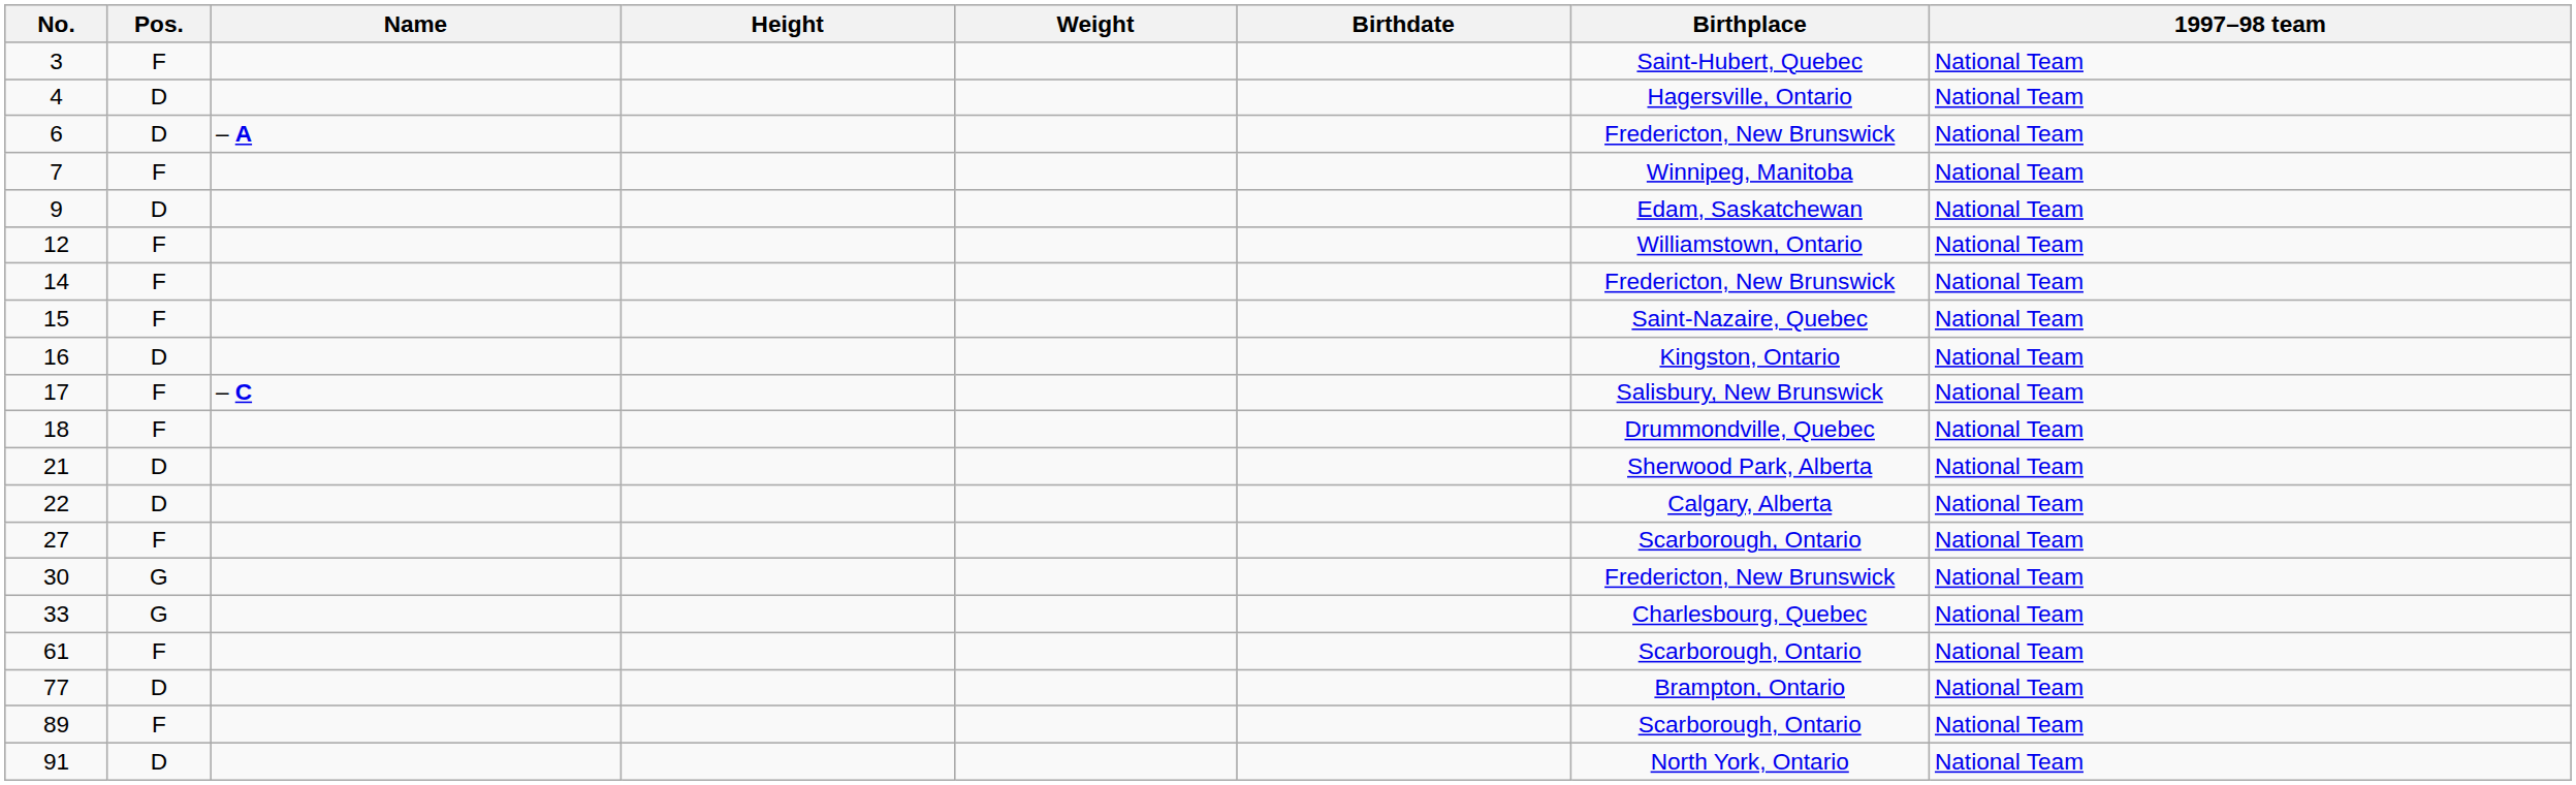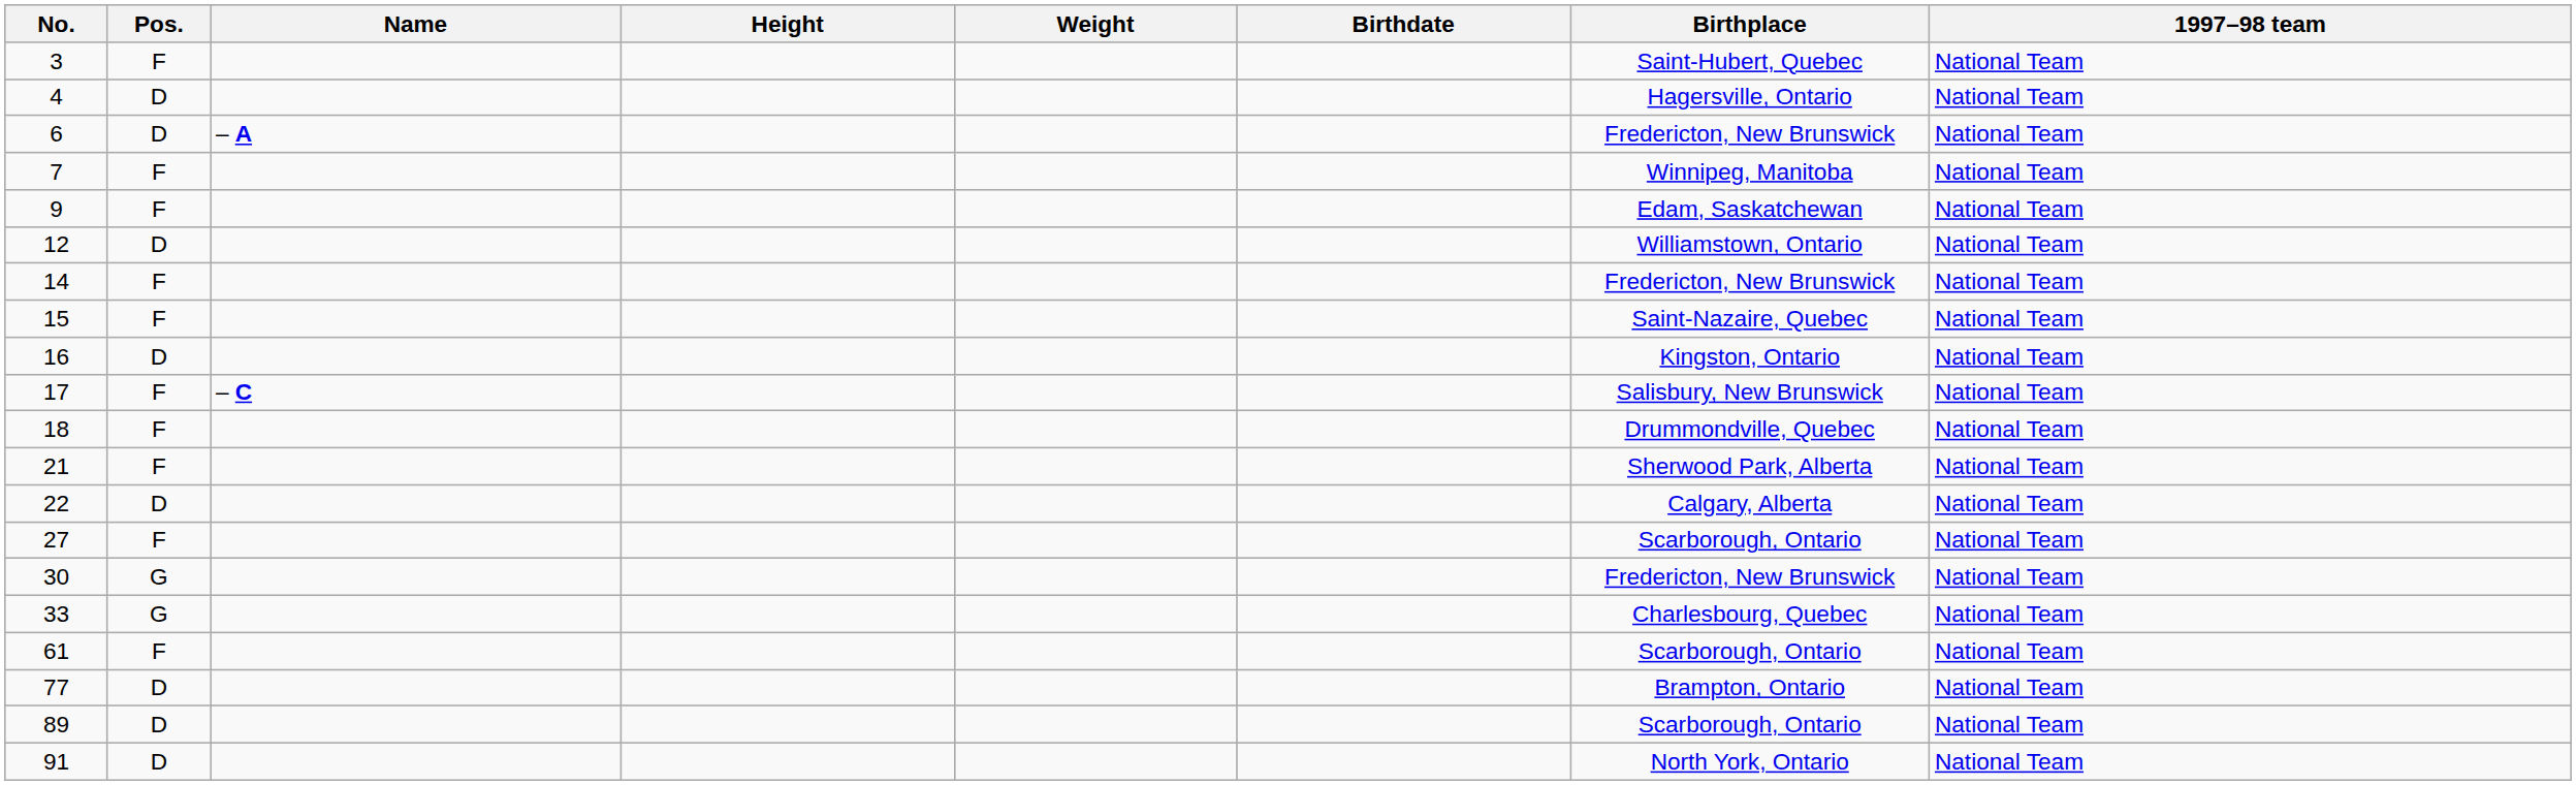 <table width="100%" class="wikitable sortable" style="font-size: 90%; text-align: center;">
 <tr>
 <th style="width:  4%;">No.</th>
 <th style="width:  4%;">Pos.</th>
 <th style="width: 16%;">Name</th>
 <th style="width: 13%;">Height</th>
 <th style="width: 11%;">Weight</th>
 <th style="width: 13%;">Birthdate</th>
 <th style="width: 14%;">Birthplace</th>
 <th style="width: 25%;">1997–98 team</th>
 </tr>
 <tr>
 <td>3</td>
 <td>F</td>
 <td align="left"></td>
 <td></td>
 <td></td>
 <td align="right"></td>
 <td><a href='#'>Saint-Hubert, Quebec</a></td>
 <td align="left"> <a href='#'>National Team</a></td>
 </tr>
 <tr>
 <td>4</td>
 <td>D</td>
 <td align="left"></td>
 <td></td>
 <td></td>
 <td align="right"></td>
 <td><a href='#'>Hagersville, Ontario</a></td>
 <td align="left"> <a href='#'>National Team</a></td>
 </tr>
 <tr>
 <td>6</td>
 <td>D</td>
 <td align="left"> – <strong><a href='#'>A</a></strong></td>
 <td></td>
 <td></td>
 <td align="right"></td>
 <td><a href='#'>Fredericton, New Brunswick</a></td>
 <td align="left"> <a href='#'>National Team</a></td>
 </tr>
 <tr>
 <td>7</td>
 <td>F</td>
 <td align="left"></td>
 <td></td>
 <td></td>
 <td align="right"></td>
 <td><a href='#'>Winnipeg, Manitoba</a></td>
 <td align="left">  <a href='#'>National Team</a></td>
 </tr>
 <tr>
 <td>9</td>
-<td>D</td>
+<td>F</td>
 <td align="left"></td>
 <td></td>
 <td></td>
 <td align="right"></td>
 <td><a href='#'>Edam, Saskatchewan</a></td>
 <td align="left">  <a href='#'>National Team</a></td>
 </tr>
 <tr>
 <td>12</td>
-<td>F</td>
+<td>D</td>
 <td align="left"></td>
 <td></td>
 <td></td>
 <td align="right"></td>
 <td><a href='#'>Williamstown, Ontario</a></td>
 <td align="left"> <a href='#'>National Team</a></td>
 </tr>
 <tr>
 <td>14</td>
 <td>F</td>
 <td align="left"></td>
 <td></td>
 <td></td>
 <td align="right"></td>
 <td><a href='#'>Fredericton, New Brunswick</a></td>
 <td align="left"> <a href='#'>National Team</a></td>
 </tr>
 <tr>
 <td>15</td>
 <td>F</td>
 <td align="left"></td>
 <td></td>
 <td></td>
 <td align="right"></td>
 <td><a href='#'>Saint-Nazaire, Quebec</a></td>
 <td align="left"> <a href='#'>National Team</a></td>
 </tr>
 <tr>
 <td>16</td>
 <td>D</td>
 <td align="left"></td>
 <td></td>
 <td></td>
 <td align="right"></td>
 <td><a href='#'>Kingston, Ontario</a></td>
 <td align="left"> <a href='#'>National Team</a></td>
 </tr>
 <tr>
 <td>17</td>
 <td>F</td>
 <td align="left"> – <strong><a href='#'>C</a></strong></td>
 <td></td>
 <td></td>
 <td align="right"></td>
 <td><a href='#'>Salisbury, New Brunswick</a></td>
 <td align="left"> <a href='#'>National Team</a></td>
 </tr>
 <tr>
 <td>18</td>
 <td>F</td>
 <td align="left"></td>
 <td></td>
 <td></td>
 <td align="right"></td>
 <td><a href='#'>Drummondville, Quebec</a></td>
 <td align="left"> <a href='#'>National Team</a></td>
 </tr>
 <tr>
 <td>21</td>
-<td>D</td>
+<td>F</td>
 <td align="left"></td>
 <td></td>
 <td></td>
 <td align="right"></td>
 <td><a href='#'>Sherwood Park, Alberta</a></td>
 <td align="left"> <a href='#'>National Team</a></td>
 </tr>
 <tr>
 <td>22</td>
 <td>D</td>
 <td align="left"></td>
 <td></td>
 <td></td>
 <td align="right"></td>
 <td><a href='#'>Calgary, Alberta</a></td>
 <td align="left"> <a href='#'>National Team</a></td>
 </tr>
 <tr>
 <td>27</td>
 <td>F</td>
 <td align="left"></td>
 <td></td>
 <td></td>
 <td align="right"></td>
 <td><a href='#'>Scarborough, Ontario</a></td>
 <td align="left"> <a href='#'>National Team</a></td>
 </tr>
 <tr>
 <td>30</td>
 <td>G</td>
 <td align="left"></td>
 <td></td>
 <td></td>
 <td align="right"></td>
 <td><a href='#'>Fredericton, New Brunswick</a></td>
 <td align="left"> <a href='#'>National Team</a></td>
 </tr>
 <tr>
 <td>33</td>
 <td>G</td>
 <td align="left"></td>
 <td></td>
 <td></td>
 <td align="right"></td>
 <td><a href='#'>Charlesbourg, Quebec</a></td>
 <td align="left"> <a href='#'>National Team</a></td>
 </tr>
 <tr>
 <td>61</td>
 <td>F</td>
 <td align="left"></td>
 <td></td>
 <td></td>
 <td align="right"></td>
 <td><a href='#'>Scarborough, Ontario</a></td>
 <td align="left"> <a href='#'>National Team</a></td>
 </tr>
 <tr>
 <td>77</td>
 <td>D</td>
 <td align="left"></td>
 <td></td>
 <td></td>
 <td align="right"></td>
 <td><a href='#'>Brampton, Ontario</a></td>
 <td align="left"> <a href='#'>National Team</a></td>
 </tr>
 <tr>
 <td>89</td>
-<td>F</td>
+<td>D</td>
 <td align="left"></td>
 <td></td>
 <td></td>
 <td align="right"></td>
 <td><a href='#'>Scarborough, Ontario</a></td>
 <td align="left"> <a href='#'>National Team</a></td>
 </tr>
 <tr>
 <td>91</td>
 <td>D</td>
 <td align="left"></td>
 <td></td>
 <td></td>
 <td align="right"></td>
 <td><a href='#'>North York, Ontario</a></td>
 <td align="left"> <a href='#'>National Team</a></td>
 </tr>
 </table>
